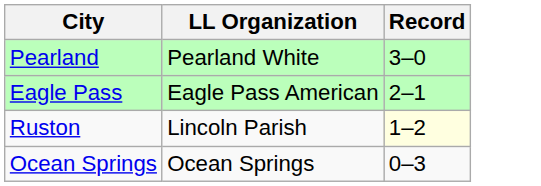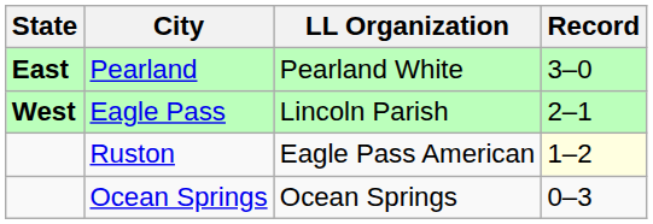 <table class="wikitable">
 <tr>
+<th>State</th>
 <th>City</th>
 <th>LL Organization</th>
 <th>Record</th>
 </tr>
 <tr bgcolor=#bbffbb>
+<td><strong> East</strong></td>
 <td><a href='#'>Pearland</a></td>
 <td>Pearland White</td>
 <td>3–0</td>
 </tr>
 <tr bgcolor=#bbffbb>
+<td><strong> West</strong></td>
 <td><a href='#'>Eagle Pass</a></td>
-<td>Eagle Pass American</td>
+<td>Lincoln Parish</td>
 <td>2–1</td>
 </tr>
 <tr>
+<td><strong></strong></td>
 <td><a href='#'>Ruston</a></td>
-<td>Lincoln Parish</td>
+<td>Eagle Pass American</td>
 <td style="background: lightyellow;">1–2</td>
 </tr>
 <tr>
+<td><strong></strong></td>
 <td><a href='#'>Ocean Springs</a></td>
 <td>Ocean Springs</td>
 <td>0–3</td>
 </tr>
 </table>
